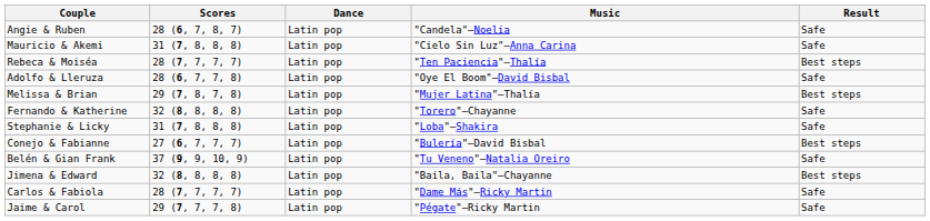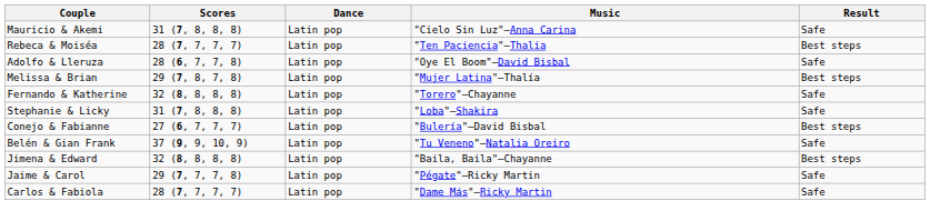 <table class="wikitable sortable" style="width:95%; white-space:nowrap;">
 <tr>
 <th style="width:15%;">Couple</th>
 <th style="width:14%;">Scores</th>
 <th style="width:13%;">Dance</th>
 <th style="width:40%;">Music</th>
 <th style="width:13%;">Result</th>
-</tr>
-<tr>
-<td>Angie & Ruben</td>
-<td>28 (<strong>6</strong>, 7, 8, 7)</td>
-<td>Latin pop</td>
-<td>"Candela"—<a href='#'>Noelia</a></td>
-<td>Safe</td>
 </tr>
 <tr>
 <td>Mauricio & Akemi</td>
 <td>31 (<strong>7</strong>, 8, 8, 8)</td>
 <td>Latin pop</td>
 <td>"Cielo Sin Luz"—<a href='#'>Anna Carina</a></td>
 <td>Safe</td>
 </tr>
 <tr>
 <td>Rebeca & Moiséa</td>
 <td>28 (<strong>7</strong>, 7, 7, 7)</td>
 <td>Latin pop</td>
 <td>"<a href='#'>Ten Paciencia</a>"—<a href='#'>Thalía</a></td>
 <td>Best steps</td>
 </tr>
 <tr>
 <td>Adolfo & Lleruza</td>
 <td>28 (<strong>6</strong>, 7, 7, 8)</td>
 <td>Latin pop</td>
 <td>"Oye El Boom"—<a href='#'>David Bisbal</a></td>
 <td>Safe</td>
 </tr>
 <tr>
 <td>Melissa & Brian</td>
 <td>29 (<strong>7</strong>, 8, 7, 8)</td>
 <td>Latin pop</td>
 <td>"<a href='#'>Mujer Latina</a>"—Thalía</td>
 <td>Best steps</td>
 </tr>
 <tr>
 <td>Fernando & Katherine</td>
 <td>32 (<strong>8</strong>, 8, 8, 8)</td>
 <td>Latin pop</td>
 <td>"<a href='#'>Torero</a>"—Chayanne</td>
 <td>Safe</td>
 </tr>
 <tr>
 <td>Stephanie & Licky</td>
 <td>31 (<strong>7</strong>, 8, 8, 8)</td>
 <td>Latin pop</td>
 <td>"<a href='#'>Loba</a>"—<a href='#'>Shakira</a></td>
 <td>Safe</td>
 </tr>
 <tr>
 <td>Conejo & Fabianne</td>
 <td>27 (<strong>6</strong>, 7, 7, 7)</td>
 <td>Latin pop</td>
 <td>"<a href='#'>Bulería</a>"—David Bisbal</td>
 <td>Best steps</td>
 </tr>
 <tr>
 <td>Belén & Gian Frank</td>
 <td>37 (<strong>9</strong>, 9, 10, 9)</td>
 <td>Latin pop</td>
 <td>"<a href='#'>Tu Veneno</a>"—<a href='#'>Natalia Oreiro</a></td>
 <td>Safe</td>
 </tr>
 <tr>
 <td>Jimena & Edward</td>
 <td>32 (<strong>8</strong>, 8, 8, 8)</td>
 <td>Latin pop</td>
 <td>"Baila, Baila"—Chayanne</td>
 <td>Best steps</td>
 </tr>
 <tr>
+<td>Jaime & Carol</td>
+<td>29 (<strong>7</strong>, 7, 7, 8)</td>
+<td>Latin pop</td>
+<td>"<a href='#'>Pégate</a>"—Ricky Martin</td>
+<td>Safe</td>
+</tr>
+<tr>
 <td>Carlos & Fabiola</td>
 <td>28 (<strong>7</strong>, 7, 7, 7)</td>
 <td>Latin pop</td>
 <td>"<a href='#'>Dame Más</a>"—<a href='#'>Ricky Martin</a></td>
 <td>Safe</td>
 </tr>
-<tr>
-<td>Jaime & Carol</td>
-<td>29 (<strong>7</strong>, 7, 7, 8)</td>
-<td>Latin pop</td>
-<td>"<a href='#'>Pégate</a>"—Ricky Martin</td>
-<td>Safe</td>
-</tr>
 </table>
